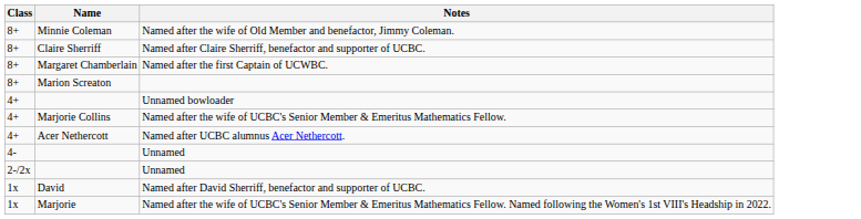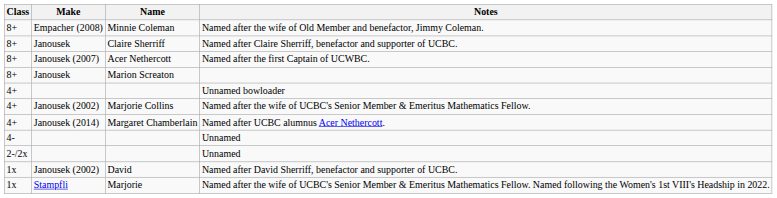 <table class="wikitable">
 <tr>
 <th>Class</th>
+<th>Make</th>
 <th>Name</th>
 <th>Notes</th>
 </tr>
 <tr>
 <td>8+</td>
+<td>Empacher (2008)</td>
 <td>Minnie Coleman</td>
 <td>Named after the wife of Old Member and benefactor, Jimmy Coleman.</td>
 </tr>
 <tr>
 <td>8+</td>
+<td>Janousek</td>
 <td>Claire Sherriff</td>
 <td>Named after Claire Sherriff, benefactor and supporter of UCBC.</td>
 </tr>
 <tr>
 <td>8+</td>
-<td>Margaret Chamberlain</td>
+<td>Janousek (2007)</td>
+<td>Acer Nethercott</td>
 <td>Named after the first Captain of UCWBC.</td>
 </tr>
 <tr>
 <td>8+</td>
+<td>Janousek</td>
 <td>Marion Screaton</td>
 <td></td>
 </tr>
 <tr>
 <td>4+</td>
 <td></td>
+<td></td>
 <td>Unnamed bowloader</td>
 </tr>
 <tr>
 <td>4+</td>
+<td>Janousek (2002)</td>
 <td>Marjorie Collins</td>
 <td>Named after the wife of UCBC's Senior Member & Emeritus Mathematics Fellow.</td>
 </tr>
 <tr>
 <td>4+</td>
-<td>Acer Nethercott</td>
+<td>Janousek (2014)</td>
+<td>Margaret Chamberlain</td>
 <td>Named after UCBC alumnus <a href='#'>Acer Nethercott</a>.</td>
 </tr>
 <tr>
 <td>4-</td>
+<td></td>
 <td></td>
 <td>Unnamed</td>
 </tr>
 <tr>
 <td>2-/2x</td>
 <td></td>
+<td></td>
 <td>Unnamed</td>
 </tr>
 <tr>
 <td>1x</td>
+<td>Janousek (2002)</td>
 <td>David</td>
 <td>Named after David Sherriff, benefactor and supporter of UCBC.</td>
 </tr>
 <tr>
 <td>1x</td>
+<td><a href='#'>Stampfli</a></td>
 <td>Marjorie</td>
 <td>Named after the wife of UCBC's Senior Member & Emeritus Mathematics Fellow. Named following the Women's 1st VIII's Headship in 2022.</td>
 </tr>
 </table>
